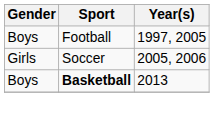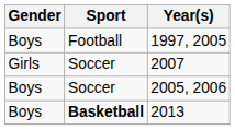 <table class="wikitable">
 <tr>
 <th>Gender</th>
 <th>Sport</th>
 <th>Year(s)</th>
 </tr>
 <tr>
 <td>Boys</td>
 <td>Football</td>
 <td>1997, 2005</td>
 </tr>
 <tr>
 <td>Girls</td>
 <td>Soccer</td>
+<td>2007</td>
+</tr>
+<tr>
+<td>Boys</td>
+<td>Soccer</td>
 <td>2005, 2006</td>
 </tr>
 <tr>
 <td>Boys</td>
 <td><strong>Basketball</strong></td>
 <td>2013</td>
 </tr>
 <tr>
 </tr>
 </table>
